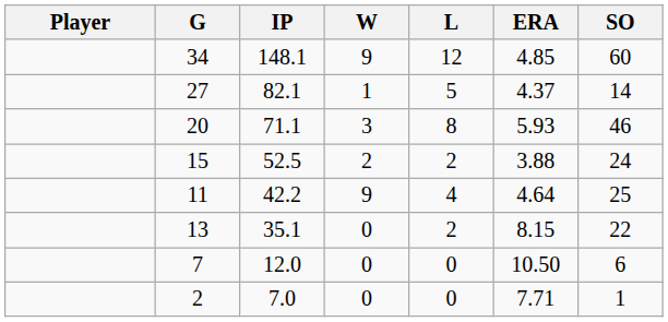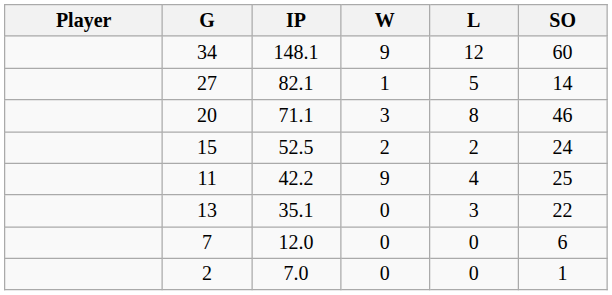 <table class="wikitable sortable">
 <tr>
 <th bgcolor="#DDDDFF" width="16%">Player</th>
 <th bgcolor="#DDDDFF" width="9%">G</th>
 <th bgcolor="#DDDDFF" width="9%">IP</th>
 <th bgcolor="#DDDDFF" width="9%">W</th>
 <th bgcolor="#DDDDFF" width="9%">L</th>
-<th bgcolor="#DDDDFF" width="9%">ERA</th>
 <th bgcolor="#DDDDFF" width="9%">SO</th>
 </tr>
 <tr align="center">
 <td></td>
 <td>34</td>
 <td>148.1</td>
 <td>9</td>
 <td>12</td>
-<td>4.85</td>
 <td>60</td>
 </tr>
 <tr align="center">
 <td></td>
 <td>27</td>
 <td>82.1</td>
 <td>1</td>
 <td>5</td>
-<td>4.37</td>
 <td>14</td>
 </tr>
 <tr align="center">
 <td></td>
 <td>20</td>
 <td>71.1</td>
 <td>3</td>
 <td>8</td>
-<td>5.93</td>
 <td>46</td>
 </tr>
 <tr align="center">
 <td></td>
 <td>15</td>
 <td>52.5</td>
 <td>2</td>
 <td>2</td>
-<td>3.88</td>
 <td>24</td>
 </tr>
 <tr align="center">
 <td></td>
 <td>11</td>
 <td>42.2</td>
 <td>9</td>
 <td>4</td>
-<td>4.64</td>
 <td>25</td>
 </tr>
 <tr align="center">
 <td></td>
 <td>13</td>
 <td>35.1</td>
 <td>0</td>
-<td>2</td>
-<td>8.15</td>
+<td>3</td>
 <td>22</td>
 </tr>
 <tr align="center">
 <td></td>
 <td>7</td>
 <td>12.0</td>
 <td>0</td>
 <td>0</td>
-<td>10.50</td>
 <td>6</td>
 </tr>
 <tr align="center">
 <td></td>
 <td>2</td>
 <td>7.0</td>
 <td>0</td>
 <td>0</td>
-<td>7.71</td>
 <td>1</td>
 </tr>
 </table>
